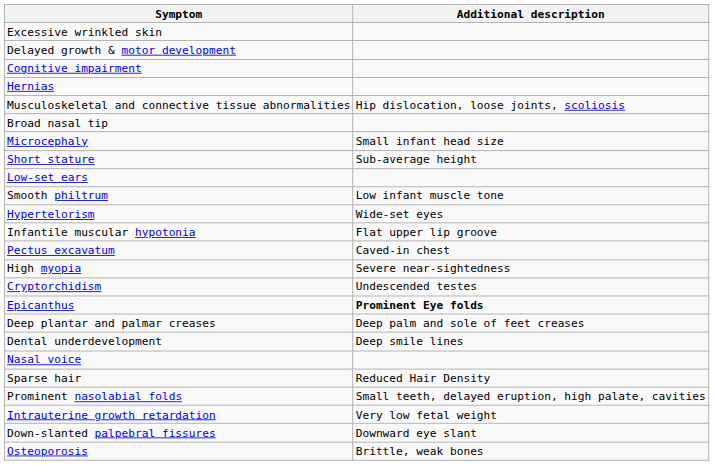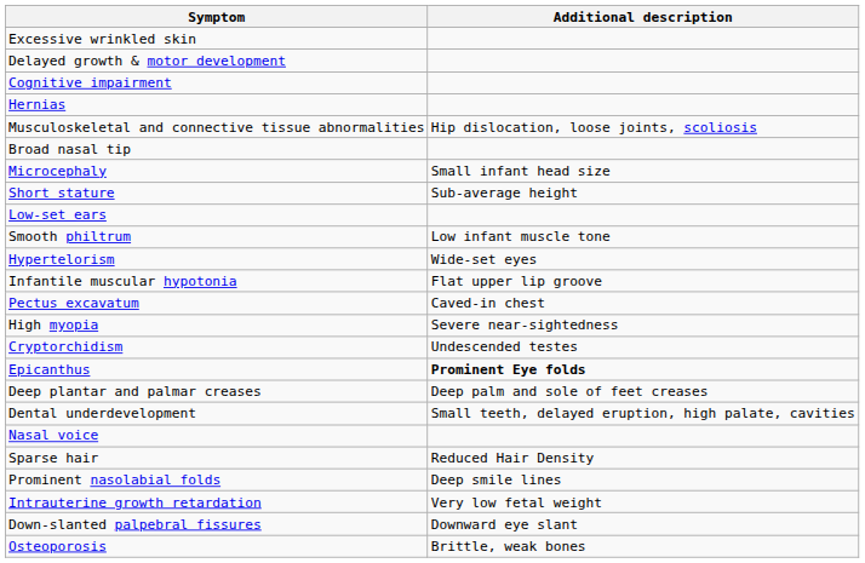 <table class="wikitable">
 <tr>
 <th>Symptom</th>
 <th>Additional description</th>
 </tr>
 <tr>
 <td>Excessive wrinkled skin</td>
 <td></td>
 </tr>
 <tr>
 <td>Delayed growth & <a href='#'>motor development</a></td>
 <td></td>
 </tr>
 <tr>
 <td><a href='#'>Cognitive impairment</a></td>
 <td></td>
 </tr>
 <tr>
 <td><a href='#'>Hernias</a></td>
 <td></td>
 </tr>
 <tr>
 <td>Musculoskeletal and connective tissue abnormalities</td>
 <td>Hip dislocation, loose joints, <a href='#'>scoliosis</a></td>
 </tr>
 <tr>
 <td>Broad nasal tip</td>
 <td></td>
 </tr>
 <tr>
 <td><a href='#'>Microcephaly</a></td>
 <td>Small infant head size</td>
 </tr>
 <tr>
 <td><a href='#'>Short stature</a></td>
 <td>Sub-average height</td>
 </tr>
 <tr>
 <td><a href='#'>Low-set ears</a></td>
 <td></td>
 </tr>
 <tr>
 <td>Smooth <a href='#'>philtrum</a></td>
 <td>Low infant muscle tone</td>
 </tr>
 <tr>
 <td><a href='#'>Hypertelorism</a></td>
 <td>Wide-set eyes</td>
 </tr>
 <tr>
 <td>Infantile muscular <a href='#'>hypotonia</a></td>
 <td>Flat upper lip groove</td>
 </tr>
 <tr>
 <td><a href='#'>Pectus excavatum</a></td>
 <td>Caved-in chest</td>
 </tr>
 <tr>
 <td>High <a href='#'>myopia</a></td>
 <td>Severe near-sightedness</td>
 </tr>
 <tr>
 <td><a href='#'>Cryptorchidism</a></td>
 <td>Undescended testes</td>
 </tr>
 <tr>
 <td><a href='#'>Epicanthus</a></td>
 <td><strong>Prominent Eye folds</strong></td>
 </tr>
 <tr>
 <td>Deep plantar and palmar creases</td>
 <td>Deep palm and sole of feet creases</td>
 </tr>
 <tr>
 <td>Dental underdevelopment</td>
-<td>Deep smile lines</td>
+<td>Small teeth, delayed eruption, high palate, cavities</td>
 </tr>
 <tr>
 <td><a href='#'>Nasal voice</a></td>
 <td></td>
 </tr>
 <tr>
 <td>Sparse hair</td>
 <td>Reduced Hair Density</td>
 </tr>
 <tr>
 <td>Prominent <a href='#'>nasolabial folds</a></td>
-<td>Small teeth, delayed eruption, high palate, cavities</td>
+<td>Deep smile lines</td>
 </tr>
 <tr>
 <td><a href='#'>Intrauterine growth retardation</a></td>
 <td>Very low fetal weight</td>
 </tr>
 <tr>
 <td>Down-slanted <a href='#'>palpebral fissures</a></td>
 <td>Downward eye slant</td>
 </tr>
 <tr>
 <td><a href='#'>Osteoporosis</a></td>
 <td>Brittle, weak bones</td>
 </tr>
 </table>
